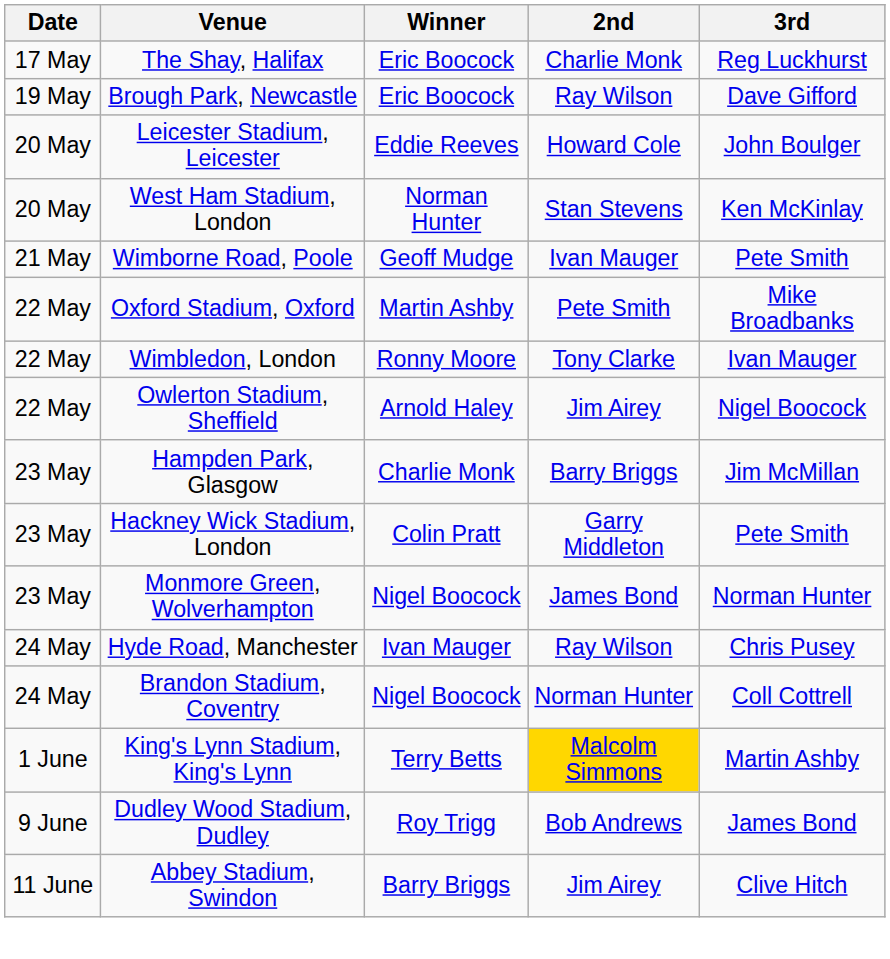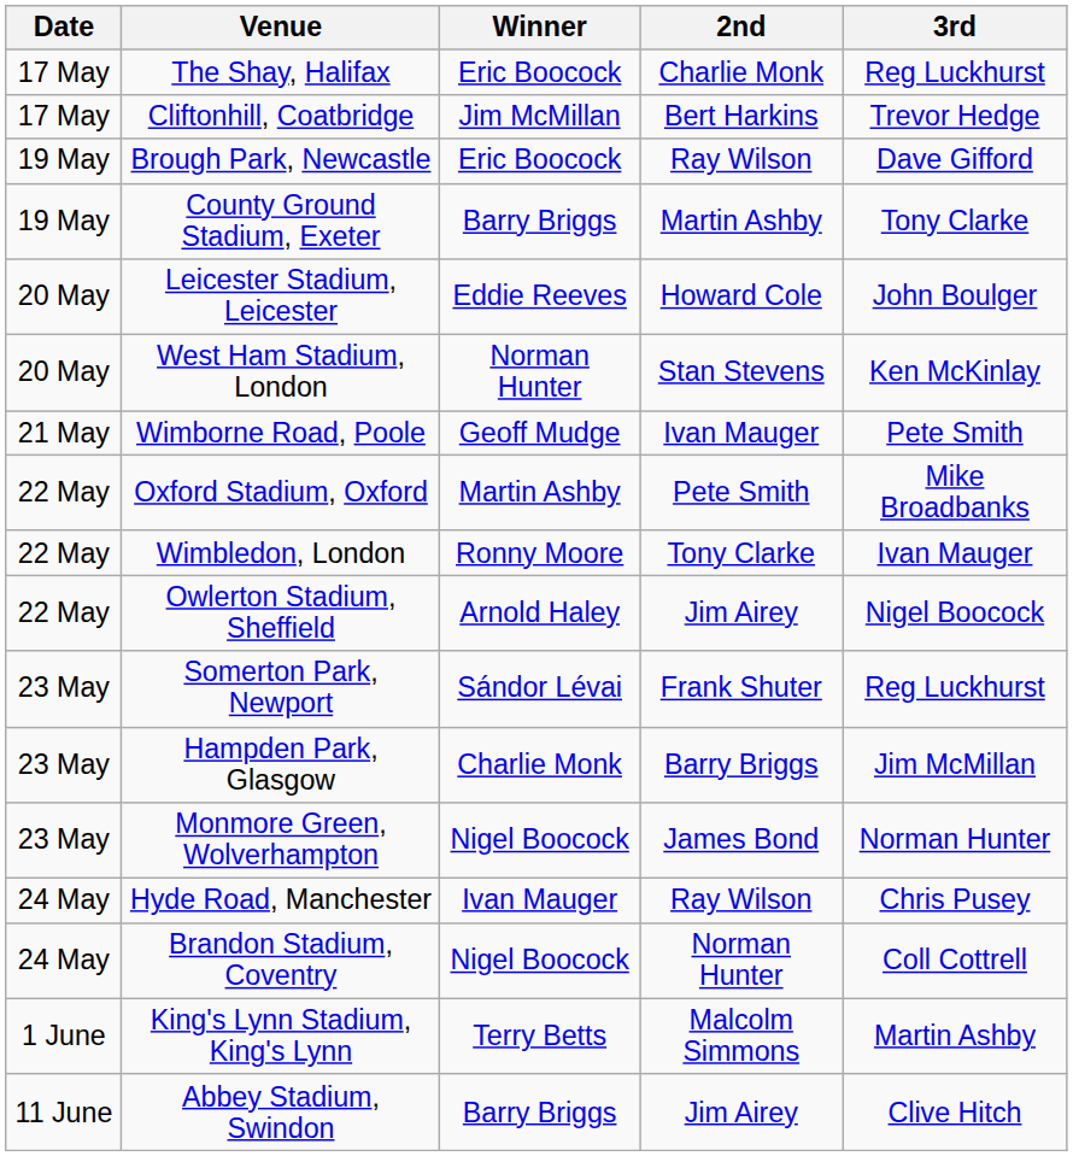 <table class="wikitable" style="text-align:center">
 <tr>
 <th width=100>Date</th>
 <th width=280>Venue</th>
 <th width=180>Winner</th>
 <th width=180>2nd</th>
 <th width=180>3rd</th>
 </tr>
 <tr>
 <td align=center>17 May</td>
 <td><a href='#'>The Shay</a>, <a href='#'>Halifax</a></td>
 <td><a href='#'>Eric Boocock</a></td>
 <td><a href='#'>Charlie Monk</a></td>
 <td><a href='#'>Reg Luckhurst</a></td>
 </tr>
 <tr>
+<td align=center>17 May</td>
+<td><a href='#'>Cliftonhill</a>, <a href='#'>Coatbridge</a></td>
+<td><a href='#'>Jim McMillan</a></td>
+<td><a href='#'>Bert Harkins</a></td>
+<td><a href='#'>Trevor Hedge</a></td>
+</tr>
+<tr>
 <td align=center>19 May</td>
 <td><a href='#'>Brough Park</a>, <a href='#'>Newcastle</a></td>
 <td><a href='#'>Eric Boocock</a></td>
 <td><a href='#'>Ray Wilson</a></td>
 <td><a href='#'>Dave Gifford</a></td>
+</tr>
+<tr>
+<td align=center>19 May</td>
+<td><a href='#'>County Ground Stadium</a>, <a href='#'>Exeter</a></td>
+<td><a href='#'>Barry Briggs</a></td>
+<td><a href='#'>Martin Ashby</a></td>
+<td><a href='#'>Tony Clarke</a></td>
 </tr>
 <tr>
 <td align=center>20 May</td>
 <td><a href='#'>Leicester Stadium</a>, <a href='#'>Leicester</a></td>
 <td><a href='#'>Eddie Reeves</a></td>
 <td><a href='#'>Howard Cole</a></td>
 <td><a href='#'>John Boulger</a></td>
 </tr>
 <tr>
 <td align=center>20 May</td>
 <td><a href='#'>West Ham Stadium</a>, London</td>
 <td><a href='#'>Norman Hunter</a></td>
 <td><a href='#'>Stan Stevens</a></td>
 <td><a href='#'>Ken McKinlay</a></td>
 </tr>
 <tr>
 <td align=center>21 May</td>
 <td><a href='#'>Wimborne Road</a>, <a href='#'>Poole</a></td>
 <td><a href='#'>Geoff Mudge</a></td>
 <td><a href='#'>Ivan Mauger</a></td>
 <td><a href='#'>Pete Smith</a></td>
 </tr>
 <tr>
 <td align=center>22 May</td>
 <td><a href='#'>Oxford Stadium</a>, <a href='#'>Oxford</a></td>
 <td><a href='#'>Martin Ashby</a></td>
 <td><a href='#'>Pete Smith</a></td>
 <td><a href='#'>Mike Broadbanks</a></td>
 </tr>
 <tr>
 <td align=center>22 May</td>
 <td><a href='#'>Wimbledon</a>, London</td>
 <td><a href='#'>Ronny Moore</a></td>
 <td><a href='#'>Tony Clarke</a></td>
 <td><a href='#'>Ivan Mauger</a></td>
 </tr>
 <tr>
 <td align=center>22 May</td>
 <td><a href='#'>Owlerton Stadium</a>, <a href='#'>Sheffield</a></td>
 <td><a href='#'>Arnold Haley</a></td>
 <td><a href='#'>Jim Airey</a></td>
 <td><a href='#'>Nigel Boocock</a></td>
 </tr>
 <tr>
 <td align=center>23 May</td>
+<td><a href='#'>Somerton Park</a>, <a href='#'>Newport</a></td>
+<td><a href='#'>Sándor Lévai</a></td>
+<td><a href='#'>Frank Shuter</a></td>
+<td><a href='#'>Reg Luckhurst</a></td>
+</tr>
+<tr>
+<td align=center>23 May</td>
 <td><a href='#'>Hampden Park</a>, Glasgow</td>
 <td><a href='#'>Charlie Monk</a></td>
 <td><a href='#'>Barry Briggs</a></td>
 <td><a href='#'>Jim McMillan</a></td>
-</tr>
-<tr>
-<td align=center>23 May</td>
-<td><a href='#'>Hackney Wick Stadium</a>, London</td>
-<td><a href='#'>Colin Pratt</a></td>
-<td><a href='#'>Garry Middleton</a></td>
-<td><a href='#'>Pete Smith</a></td>
 </tr>
 <tr>
 <td align=center>23 May</td>
 <td><a href='#'>Monmore Green</a>, <a href='#'>Wolverhampton</a></td>
 <td><a href='#'>Nigel Boocock</a></td>
 <td><a href='#'>James Bond</a></td>
 <td><a href='#'>Norman Hunter</a></td>
 </tr>
 <tr>
 <td align=center>24 May</td>
 <td><a href='#'>Hyde Road</a>, Manchester</td>
 <td><a href='#'>Ivan Mauger</a></td>
 <td><a href='#'>Ray Wilson</a></td>
 <td><a href='#'>Chris Pusey</a></td>
 </tr>
 <tr>
 <td align=center>24 May</td>
 <td><a href='#'>Brandon Stadium</a>, <a href='#'>Coventry</a></td>
 <td><a href='#'>Nigel Boocock</a></td>
 <td><a href='#'>Norman Hunter</a></td>
 <td><a href='#'>Coll Cottrell</a></td>
 </tr>
 <tr>
 <td align=center>1 June</td>
 <td><a href='#'>King's Lynn Stadium</a>, <a href='#'>King's Lynn</a></td>
 <td><a href='#'>Terry Betts</a></td>
-<td style="background: gold;"><a href='#'>Malcolm Simmons</a></td>
+<td><a href='#'>Malcolm Simmons</a></td>
 <td><a href='#'>Martin Ashby</a></td>
-</tr>
-<tr>
-<td align=center>9 June</td>
-<td><a href='#'>Dudley Wood Stadium</a>, <a href='#'>Dudley</a></td>
-<td><a href='#'>Roy Trigg</a></td>
-<td><a href='#'>Bob Andrews</a></td>
-<td><a href='#'>James Bond</a></td>
 </tr>
 <tr>
 <td align=center>11 June</td>
 <td><a href='#'>Abbey Stadium</a>, <a href='#'>Swindon</a></td>
 <td><a href='#'>Barry Briggs</a></td>
 <td><a href='#'>Jim Airey</a></td>
 <td><a href='#'>Clive Hitch</a></td>
 </tr>
 </table>
